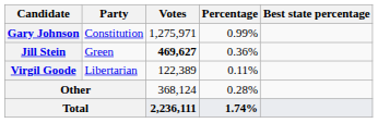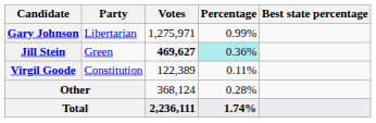 <table class="wikitable sortable"  style="text-align:right;">
 <tr>
 <th scope="col">Candidate</th>
 <th scope="col">Party</th>
 <th scope="col">Votes</th>
 <th scope="col">Percentage</th>
 <th scope="col">Best state percentage</th>
 </tr>
 <tr>
 <th scope="row"><a href='#'>Gary Johnson</a></th>
-<td style="text-align:left;"><a href='#'>Constitution</a></td>
+<td style="text-align:left;"><a href='#'>Libertarian</a></td>
 <td>1,275,971</td>
 <td>0.99%</td>
 <td></td>
 </tr>
 <tr>
 <th scope="row"><a href='#'>Jill Stein</a></th>
 <td style="text-align:left;"><a href='#'>Green</a></td>
 <td><strong>469,627</strong></td>
-<td>0.36%</td>
+<td style="background: paleturquoise;">0.36%</td>
 <td></td>
 </tr>
 <tr>
 <th scope="row"><a href='#'>Virgil Goode</a></th>
-<td style="text-align:left;"><a href='#'>Libertarian</a></td>
+<td style="text-align:left;"><a href='#'>Constitution</a></td>
 <td>122,389</td>
 <td>0.11%</td>
 <td></td>
 </tr>
 <tr>
 <th scope="row" colspan="2">Other</th>
 <td>368,124</td>
 <td>0.28%</td>
 <td></td>
 </tr>
 <tr style="font-weight:bold; background-color:#eaecf0;">
 <th scope="row" colspan="2">Total</th>
 <td>2,236,111</td>
 <td>1.74%</td>
 <td></td>
 </tr>
 </table>
